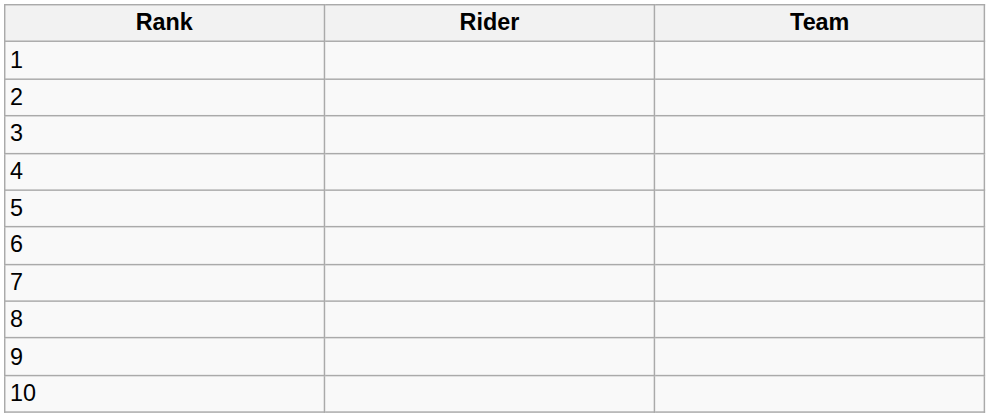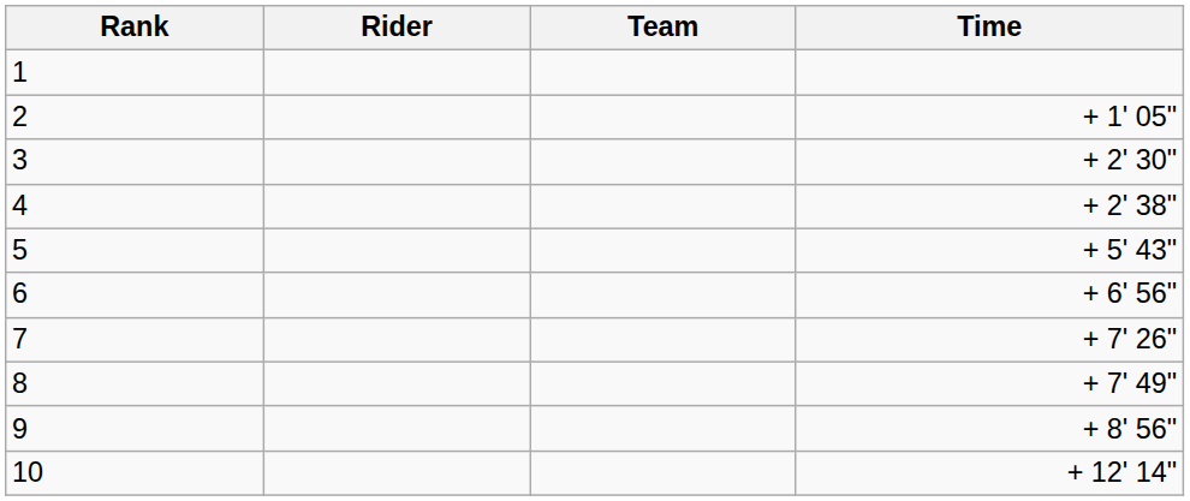 <table class="wikitable" style="width:42em;margin-bottom:0;">
 <tr>
 <th scope="col">Rank</th>
 <th scope="col">Rider</th>
 <th scope="col">Team</th>
+<th scope="col">Time</th>
 </tr>
 <tr>
 <td>1</td>
 <td> </td>
 <td></td>
+<td align="right"></td>
 </tr>
 <tr>
 <td>2</td>
 <td></td>
 <td></td>
+<td align="right">+ 1' 05"</td>
 </tr>
 <tr>
 <td>3</td>
 <td></td>
 <td></td>
+<td align="right">+ 2' 30"</td>
 </tr>
 <tr>
 <td>4</td>
 <td></td>
 <td></td>
+<td align="right">+ 2' 38"</td>
 </tr>
 <tr>
 <td>5</td>
 <td></td>
 <td></td>
+<td align="right">+ 5' 43"</td>
 </tr>
 <tr>
 <td>6</td>
 <td></td>
 <td></td>
+<td align="right">+ 6' 56"</td>
 </tr>
 <tr>
 <td>7</td>
 <td> </td>
 <td></td>
+<td align="right">+ 7' 26"</td>
 </tr>
 <tr>
 <td>8</td>
 <td></td>
 <td></td>
+<td align="right">+ 7' 49"</td>
 </tr>
 <tr>
 <td>9</td>
 <td></td>
 <td></td>
+<td align="right">+ 8' 56"</td>
 </tr>
 <tr>
 <td>10</td>
 <td></td>
 <td></td>
+<td align="right">+ 12' 14"</td>
 </tr>
 </table>
